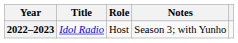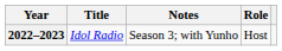 <table class="wikitable plainrowheaders">
 <tr>
 <th scope="col">Year</th>
 <th scope="col">Title</th>
+<th scope="col">Notes</th>
 <th scope="col">Role</th>
-<th scope="col">Notes</th>
 <th scope="col"></th>
 </tr>
 <tr>
 <th scope="row">2022–2023</th>
 <td><em><a href='#'>Idol Radio</a></em></td>
+<td>Season 3; with Yunho</td>
 <td>Host</td>
-<td>Season 3; with Yunho</td>
 <td style="text-align:center"></td>
 </tr>
 </table>
